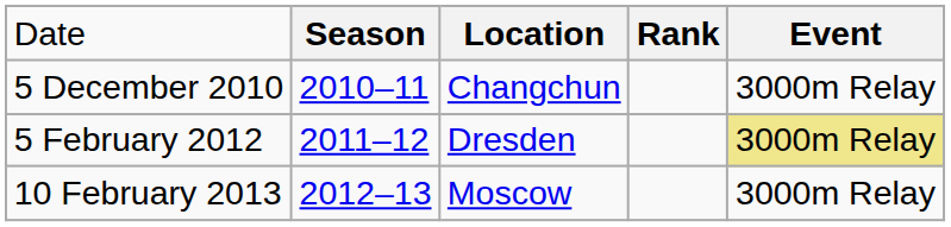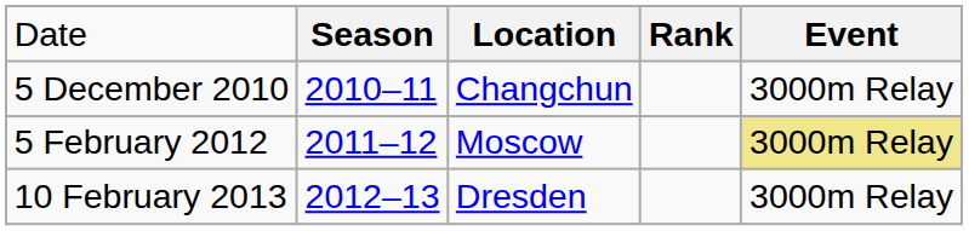 <table class="wikitable sortable" style="font-size:90%" style="text-align:center">
 <tr>
 <td>Date</td>
 <th>Season</th>
 <th>Location</th>
 <th>Rank</th>
 <th>Event</th>
 </tr>
 <tr>
 <td>5 December 2010</td>
 <td><a href='#'>2010–11</a></td>
 <td><a href='#'>Changchun</a></td>
 <td></td>
 <td>3000m Relay</td>
 </tr>
 <tr>
 <td>5 February 2012</td>
 <td><a href='#'>2011–12</a></td>
-<td><a href='#'>Dresden</a></td>
+<td><a href='#'>Moscow</a></td>
 <td></td>
 <td style="background: khaki;">3000m Relay</td>
 </tr>
 <tr>
 <td>10 February 2013</td>
 <td><a href='#'>2012–13</a></td>
-<td><a href='#'>Moscow</a></td>
+<td><a href='#'>Dresden</a></td>
 <td></td>
 <td>3000m Relay</td>
 </tr>
 </table>
